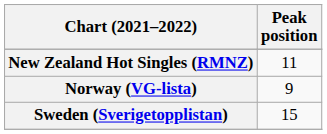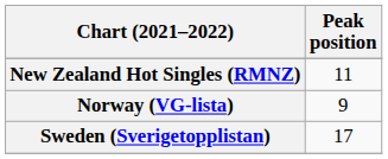 <table class="wikitable sortable plainrowheaders" style="text-align:center">
 <tr>
 <th scope="col">Chart (2021–2022)</th>
 <th scope="col">Peak<br>position</th>
 </tr>
 <tr>
 </tr>
 <tr>
 </tr>
 <tr>
 </tr>
 <tr>
 </tr>
 <tr>
 <th scope="row">New Zealand Hot Singles (<a href='#'>RMNZ</a>)</th>
 <td>11</td>
 </tr>
 <tr>
 <th scope="row">Norway (<a href='#'>VG-lista</a>)</th>
 <td>9</td>
 </tr>
 <tr>
 <th scope="row">Sweden (<a href='#'>Sverigetopplistan</a>)</th>
-<td>15</td>
+<td>17</td>
 </tr>
 <tr>
 </tr>
 <tr>
 </tr>
 </table>
